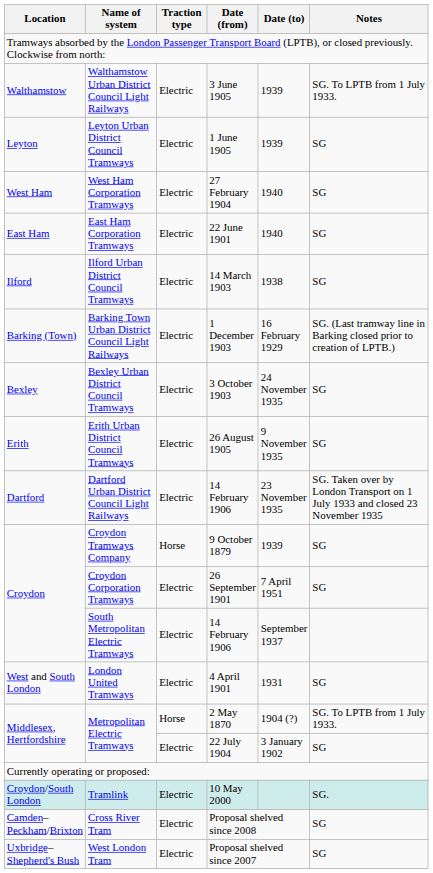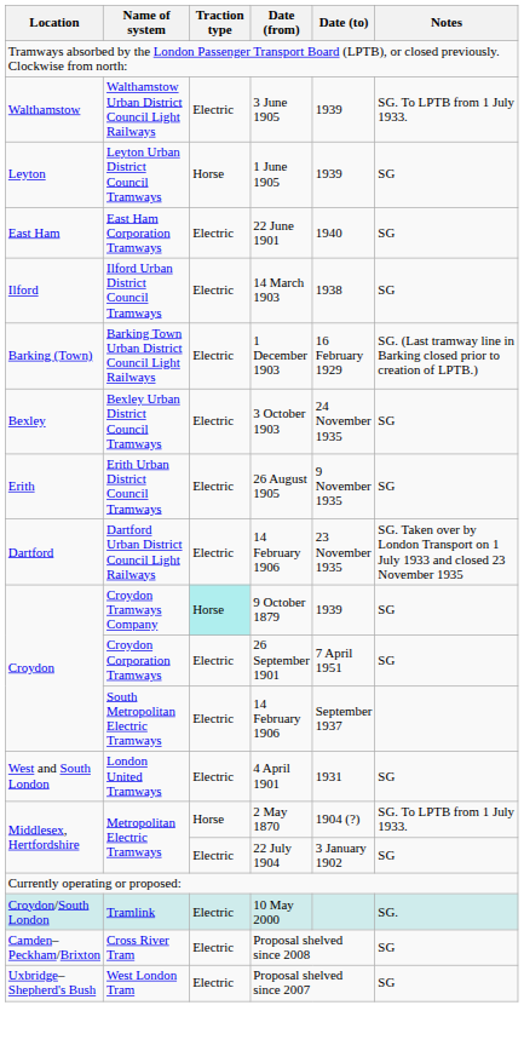 <table class="wikitable" width=100%>
 <tr>
 <th width=17%>Location</th>
 <th width=17%>Name of system</th>
 <th width=12%>Traction<br>type</th>
 <th width=12%>Date (from)</th>
 <th width=12%>Date (to)</th>
 <th width=30%>Notes</th>
 </tr>
 <tr>
 <td colspan=6>Tramways absorbed by the <a href='#'>London Passenger Transport Board</a> (LPTB), or closed previously. Clockwise from north:</td>
 </tr>
 <tr>
 <td><a href='#'>Walthamstow</a></td>
 <td><a href='#'>Walthamstow Urban District Council Light Railways</a></td>
 <td>Electric</td>
 <td>3 June 1905</td>
 <td>1939</td>
 <td>SG. To LPTB from 1 July 1933.</td>
 </tr>
 <tr>
 <td><a href='#'>Leyton</a></td>
 <td><a href='#'>Leyton Urban District Council Tramways</a></td>
-<td>Electric</td>
+<td>Horse</td>
 <td>1 June 1905</td>
 <td>1939</td>
-<td>SG</td>
-</tr>
-<tr>
-<td><a href='#'>West Ham</a></td>
-<td><a href='#'>West Ham Corporation Tramways</a></td>
-<td>Electric</td>
-<td>27 February 1904</td>
-<td>1940</td>
 <td>SG</td>
 </tr>
 <tr>
 <td><a href='#'>East Ham</a></td>
 <td><a href='#'>East Ham Corporation Tramways</a></td>
 <td>Electric</td>
 <td>22 June 1901</td>
 <td>1940</td>
 <td>SG</td>
 </tr>
 <tr>
 <td><a href='#'>Ilford</a></td>
 <td><a href='#'>Ilford Urban District Council Tramways</a></td>
 <td>Electric</td>
 <td>14 March 1903</td>
 <td>1938</td>
 <td>SG</td>
 </tr>
 <tr>
 <td><a href='#'>Barking (Town)</a></td>
 <td><a href='#'>Barking Town Urban District Council Light Railways</a></td>
 <td>Electric</td>
 <td>1 December 1903</td>
 <td>16 February 1929</td>
 <td>SG. (Last tramway line in Barking closed prior to creation of LPTB.)</td>
 </tr>
 <tr>
 <td><a href='#'>Bexley</a></td>
 <td><a href='#'>Bexley Urban District Council Tramways</a></td>
 <td>Electric</td>
 <td>3 October 1903</td>
 <td>24 November 1935</td>
 <td>SG</td>
 </tr>
 <tr>
 <td><a href='#'>Erith</a></td>
 <td><a href='#'>Erith Urban District Council Tramways</a></td>
 <td>Electric</td>
 <td>26 August 1905</td>
 <td>9 November 1935</td>
 <td>SG</td>
 </tr>
 <tr>
 <td><a href='#'>Dartford</a></td>
 <td><a href='#'>Dartford Urban District Council Light Railways</a></td>
 <td>Electric</td>
 <td>14 February 1906</td>
 <td>23 November 1935</td>
 <td>SG. Taken over by London Transport on 1 July 1933 and closed 23 November 1935</td>
 </tr>
 <tr>
 <td rowspan=3><a href='#'>Croydon</a></td>
 <td><a href='#'>Croydon Tramways Company</a></td>
-<td>Horse</td>
+<td style="background: paleturquoise;">Horse</td>
 <td>9 October 1879</td>
 <td>1939</td>
 <td>SG</td>
 </tr>
 <tr>
 <td><a href='#'>Croydon Corporation Tramways</a></td>
 <td>Electric</td>
 <td>26 September 1901</td>
 <td>7 April 1951</td>
 <td>SG</td>
 </tr>
 <tr>
 <td><a href='#'>South Metropolitan Electric Tramways</a></td>
 <td>Electric</td>
 <td>14 February 1906</td>
 <td>September 1937</td>
 <td></td>
 </tr>
 <tr>
 <td><a href='#'>West</a> and <a href='#'>South London</a></td>
 <td><a href='#'>London United Tramways</a></td>
 <td>Electric</td>
 <td>4 April 1901</td>
 <td>1931</td>
 <td>SG</td>
 </tr>
 <tr>
 <td rowspan=2><a href='#'>Middlesex</a>, <a href='#'>Hertfordshire</a></td>
 <td rowspan=2><a href='#'>Metropolitan Electric Tramways</a></td>
 <td>Horse</td>
 <td>2 May 1870</td>
 <td>1904 (?)</td>
 <td>SG. To LPTB from 1 July 1933.</td>
 </tr>
 <tr>
 <td>Electric</td>
 <td>22 July 1904</td>
 <td>3 January 1902</td>
 <td>SG</td>
 </tr>
 <tr>
 <td colspan=6>Currently operating or proposed:</td>
 </tr>
 <tr>
 <td style="background:#CFECEC"><a href='#'>Croydon</a>/<a href='#'>South London</a></td>
 <td style="background:#CFECEC"><a href='#'>Tramlink</a></td>
 <td style="background:#CFECEC">Electric</td>
 <td style="background:#CFECEC">10 May 2000</td>
 <td style="background:#CFECEC"></td>
 <td style="background:#CFECEC">SG.  </td>
 </tr>
 <tr>
 <td><a href='#'>Camden</a>–<a href='#'>Peckham</a>/<a href='#'>Brixton</a></td>
 <td><a href='#'>Cross River Tram</a></td>
 <td>Electric</td>
 <td colspan=2>Proposal shelved since 2008</td>
 <td>SG</td>
 </tr>
 <tr>
 <td><a href='#'>Uxbridge</a>–<a href='#'>Shepherd's Bush</a></td>
 <td><a href='#'>West London Tram</a></td>
 <td>Electric</td>
 <td colspan=2>Proposal shelved since 2007</td>
 <td>SG</td>
 </tr>
 </table>
